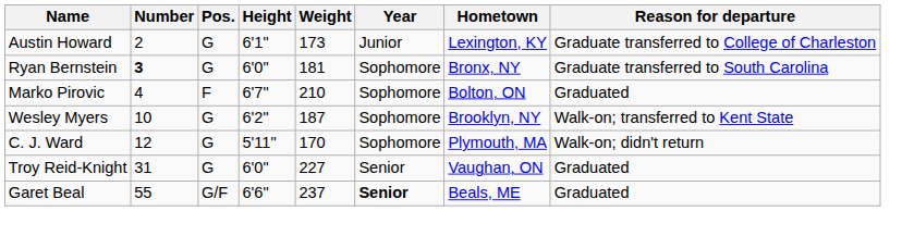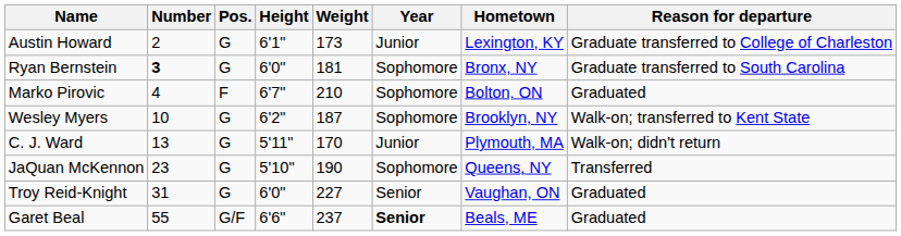 <table class="wikitable sortable">
 <tr>
 <th>Name</th>
 <th>Number</th>
 <th>Pos.</th>
 <th>Height</th>
 <th>Weight</th>
 <th>Year</th>
 <th>Hometown</th>
 <th class="unsortable">Reason for departure</th>
 </tr>
 <tr>
 <td>Austin Howard</td>
 <td>2</td>
 <td>G</td>
 <td>6'1"</td>
 <td>173</td>
 <td>Junior</td>
 <td><a href='#'>Lexington, KY</a></td>
 <td>Graduate transferred to <a href='#'>College of Charleston</a></td>
 </tr>
 <tr>
 <td>Ryan Bernstein</td>
 <td><strong>3</strong></td>
 <td>G</td>
 <td>6'0"</td>
 <td>181</td>
 <td>Sophomore</td>
 <td><a href='#'>Bronx, NY</a></td>
 <td>Graduate transferred to <a href='#'>South Carolina</a></td>
 </tr>
 <tr>
 <td>Marko Pirovic</td>
 <td>4</td>
 <td>F</td>
 <td>6'7"</td>
 <td>210</td>
 <td>Sophomore</td>
 <td><a href='#'>Bolton, ON</a></td>
 <td>Graduated</td>
 </tr>
 <tr>
 <td>Wesley Myers</td>
 <td>10</td>
 <td>G</td>
 <td>6'2"</td>
 <td>187</td>
 <td>Sophomore</td>
 <td><a href='#'>Brooklyn, NY</a></td>
 <td>Walk-on; transferred to <a href='#'>Kent State</a></td>
 </tr>
 <tr>
 <td>C. J. Ward</td>
-<td>12</td>
+<td>13</td>
 <td>G</td>
 <td>5'11"</td>
 <td>170</td>
-<td>Sophomore</td>
+<td>Junior</td>
 <td><a href='#'>Plymouth, MA</a></td>
 <td>Walk-on; didn't return</td>
+</tr>
+<tr>
+<td>JaQuan McKennon</td>
+<td>23</td>
+<td>G</td>
+<td>5'10"</td>
+<td>190</td>
+<td>Sophomore</td>
+<td><a href='#'>Queens, NY</a></td>
+<td>Transferred</td>
 </tr>
 <tr>
 <td>Troy Reid-Knight</td>
 <td>31</td>
 <td>G</td>
 <td>6'0"</td>
 <td>227</td>
 <td>Senior</td>
 <td><a href='#'>Vaughan, ON</a></td>
 <td>Graduated</td>
 </tr>
 <tr>
 <td>Garet Beal</td>
 <td>55</td>
 <td>G/F</td>
 <td>6'6"</td>
 <td>237</td>
 <td><strong>Senior</strong></td>
 <td><a href='#'>Beals, ME</a></td>
 <td>Graduated</td>
 </tr>
 </table>
